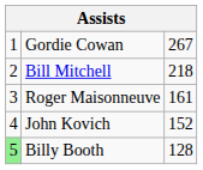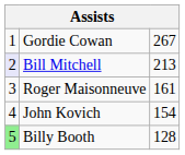 <table class="wikitable">
 <tr>
 <th colspan=4>Assists</th>
 </tr>
 <tr>
 <td>1</td>
 <td>Gordie Cowan</td>
 <td>267</td>
 </tr>
 <tr>
-<td>2</td>
+<td style="background: lavender;">2</td>
 <td><a href='#'>Bill Mitchell</a></td>
-<td>218</td>
+<td>213</td>
 </tr>
 <tr>
 <td>3</td>
 <td>Roger Maisonneuve</td>
 <td>161</td>
 </tr>
 <tr>
 <td>4</td>
 <td>John Kovich</td>
-<td>152</td>
+<td>154</td>
 </tr>
 <tr>
 <td style="background: lightgreen;">5</td>
 <td>Billy Booth</td>
 <td>128</td>
 </tr>
 </table>
